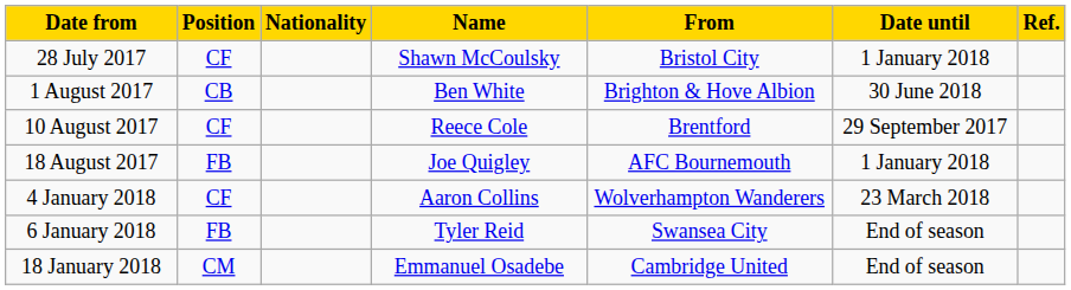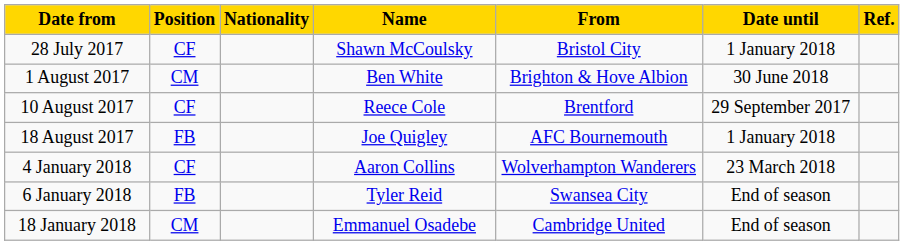 <table class="wikitable"  style="text-align:center; font-size:90%; ">
 <tr>
 <th style="background:#FFD700; color:black; width:110px;">Date from</th>
 <th style="background:#FFD700; color:black; width:50px;">Position</th>
 <th style="background:#FFD700; color:black; width:50px;">Nationality</th>
 <th style="background:#FFD700; color:black; width:140px;">Name</th>
 <th style="background:#FFD700; color:black; width:160px;">From</th>
 <th style="background:#FFD700; color:black; width:120px;">Date until</th>
 <th style="background:#FFD700; color:black; width:25px;">Ref.</th>
 </tr>
 <tr>
 <td>28 July 2017</td>
 <td><a href='#'>CF</a></td>
 <td></td>
 <td><a href='#'>Shawn McCoulsky</a></td>
 <td><a href='#'>Bristol City</a></td>
 <td>1 January 2018</td>
 <td></td>
 </tr>
 <tr>
 <td>1 August 2017</td>
-<td><a href='#'>CB</a></td>
+<td><a href='#'>CM</a></td>
 <td></td>
 <td><a href='#'>Ben White</a></td>
 <td><a href='#'>Brighton & Hove Albion</a></td>
 <td>30 June 2018</td>
 <td></td>
 </tr>
 <tr>
 <td>10 August 2017</td>
 <td><a href='#'>CF</a></td>
 <td></td>
 <td><a href='#'>Reece Cole</a></td>
 <td><a href='#'>Brentford</a></td>
 <td>29 September 2017</td>
 <td></td>
 </tr>
 <tr>
 <td>18 August 2017</td>
 <td><a href='#'>FB</a></td>
 <td></td>
 <td><a href='#'>Joe Quigley</a></td>
 <td><a href='#'>AFC Bournemouth</a></td>
 <td>1 January 2018</td>
 <td></td>
 </tr>
 <tr>
 <td>4 January 2018</td>
 <td><a href='#'>CF</a></td>
 <td></td>
 <td><a href='#'>Aaron Collins</a></td>
 <td><a href='#'>Wolverhampton Wanderers</a></td>
 <td>23 March 2018</td>
 <td></td>
 </tr>
 <tr>
 <td>6 January 2018</td>
 <td><a href='#'>FB</a></td>
 <td></td>
 <td><a href='#'>Tyler Reid</a></td>
 <td><a href='#'>Swansea City</a></td>
 <td>End of season</td>
 <td></td>
 </tr>
 <tr>
 <td>18 January 2018</td>
 <td><a href='#'>CM</a></td>
 <td></td>
 <td><a href='#'>Emmanuel Osadebe</a></td>
 <td><a href='#'>Cambridge United</a></td>
 <td>End of season</td>
 <td></td>
 </tr>
 </table>
